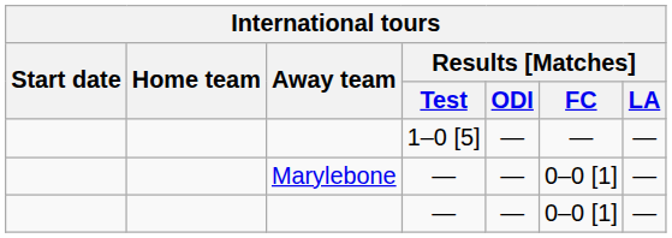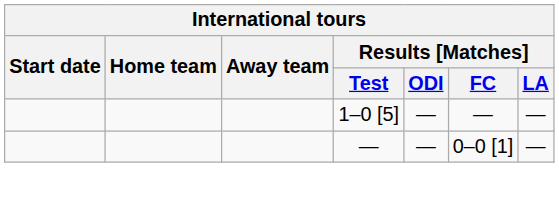 <table class="wikitable">
 <tr>
 <th colspan="7">International tours</th>
 </tr>
 <tr>
 <th rowspan="2">Start date</th>
 <th rowspan="2">Home team</th>
 <th rowspan="2">Away team</th>
 <th colspan="4">Results [Matches]</th>
 </tr>
 <tr>
 <th><a href='#'>Test</a></th>
 <th><a href='#'>ODI</a></th>
 <th><a href='#'>FC</a></th>
 <th><a href='#'>LA</a></th>
 </tr>
 <tr>
 <td><a href='#'></a></td>
 <td></td>
 <td></td>
 <td>1–0 [5]</td>
 <td ; style="text-align:center">—</td>
 <td ; style="text-align:center">—</td>
 <td ; style="text-align:center">—</td>
 </tr>
 <tr>
 <td><a href='#'></a></td>
 <td></td>
-<td><a href='#'>Marylebone</a></td>
-<td ; style="text-align:center">—</td>
-<td ; style="text-align:center">—</td>
-<td>0–0 [1]</td>
-<td ; style="text-align:center">—</td>
-</tr>
-<tr>
-<td><a href='#'></a></td>
-<td></td>
 <td></td>
 <td ; style="text-align:center">—</td>
 <td ; style="text-align:center">—</td>
 <td>0–0 [1]</td>
 <td ; style="text-align:center">—</td>
 </tr>
 </table>
